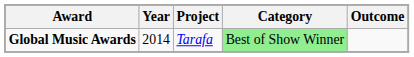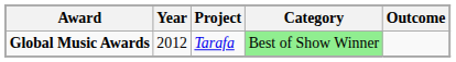 <table class="wikitable" style="border:2px #aaa solid; font-size:90%;">
 <tr style="background:#ccc; text-align:center;">
 <th>Award</th>
 <th>Year</th>
 <th>Project</th>
 <th>Category</th>
 <th>Outcome</th>
 </tr>
 <tr>
 <td rowspan="47"><strong>Global Music Awards</strong></td>
-<td>2014</td>
+<td>2012</td>
 <td><em><a href='#'>Tarafa</a></em></td>
 <td style="background: lightgreen;">Best of Show Winner</td>
 <td></td>
 </tr>
 <tr>
 </tr>
 </table>
